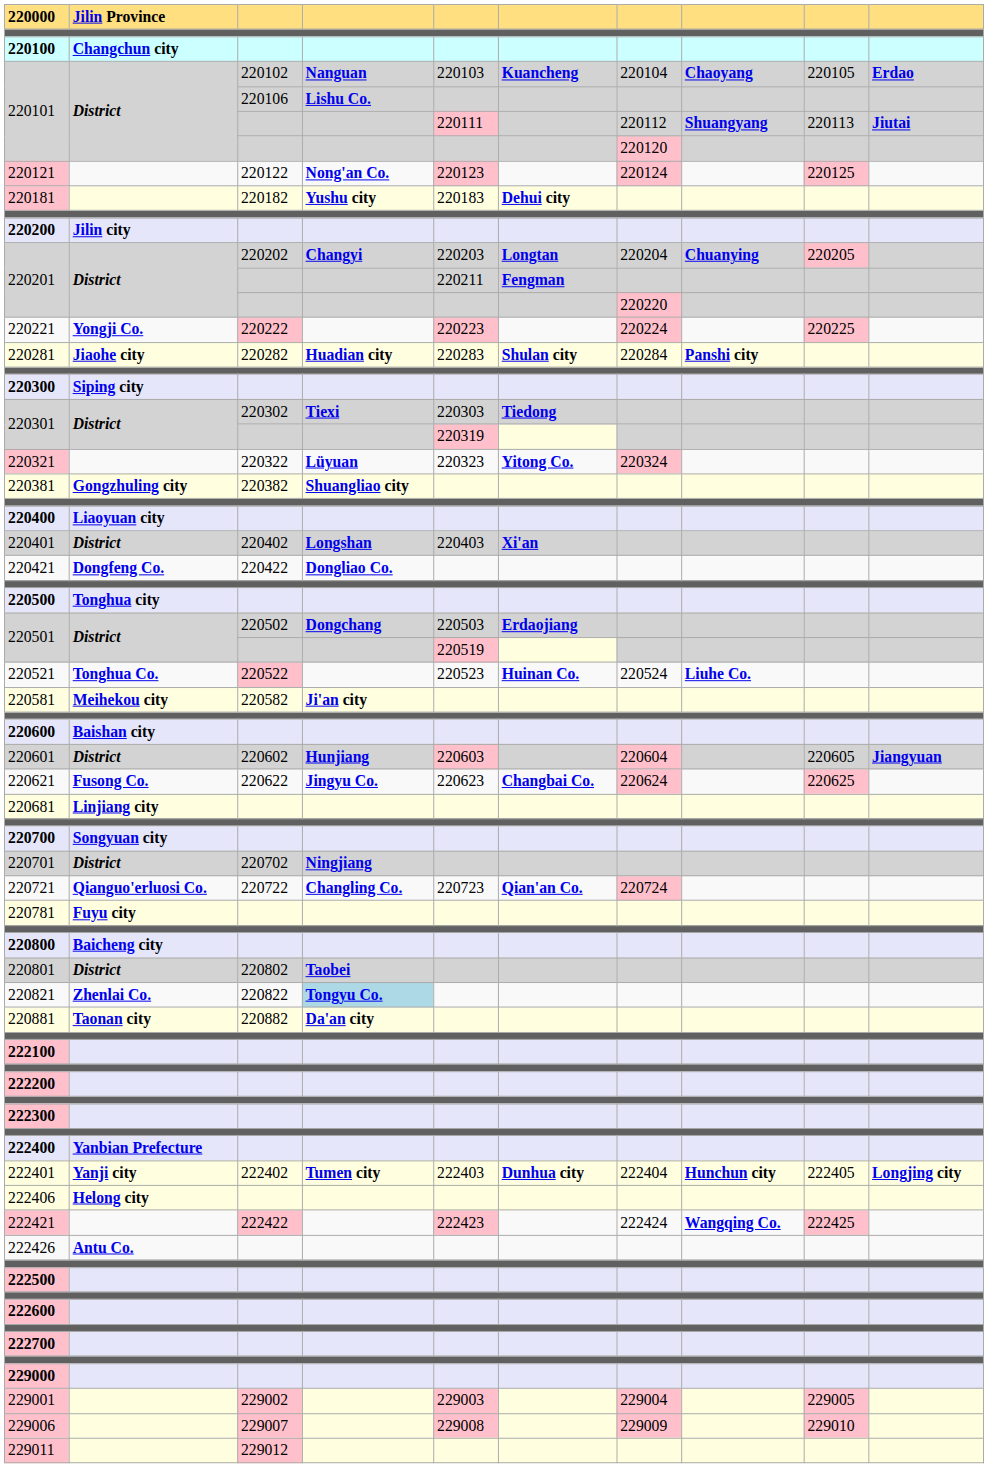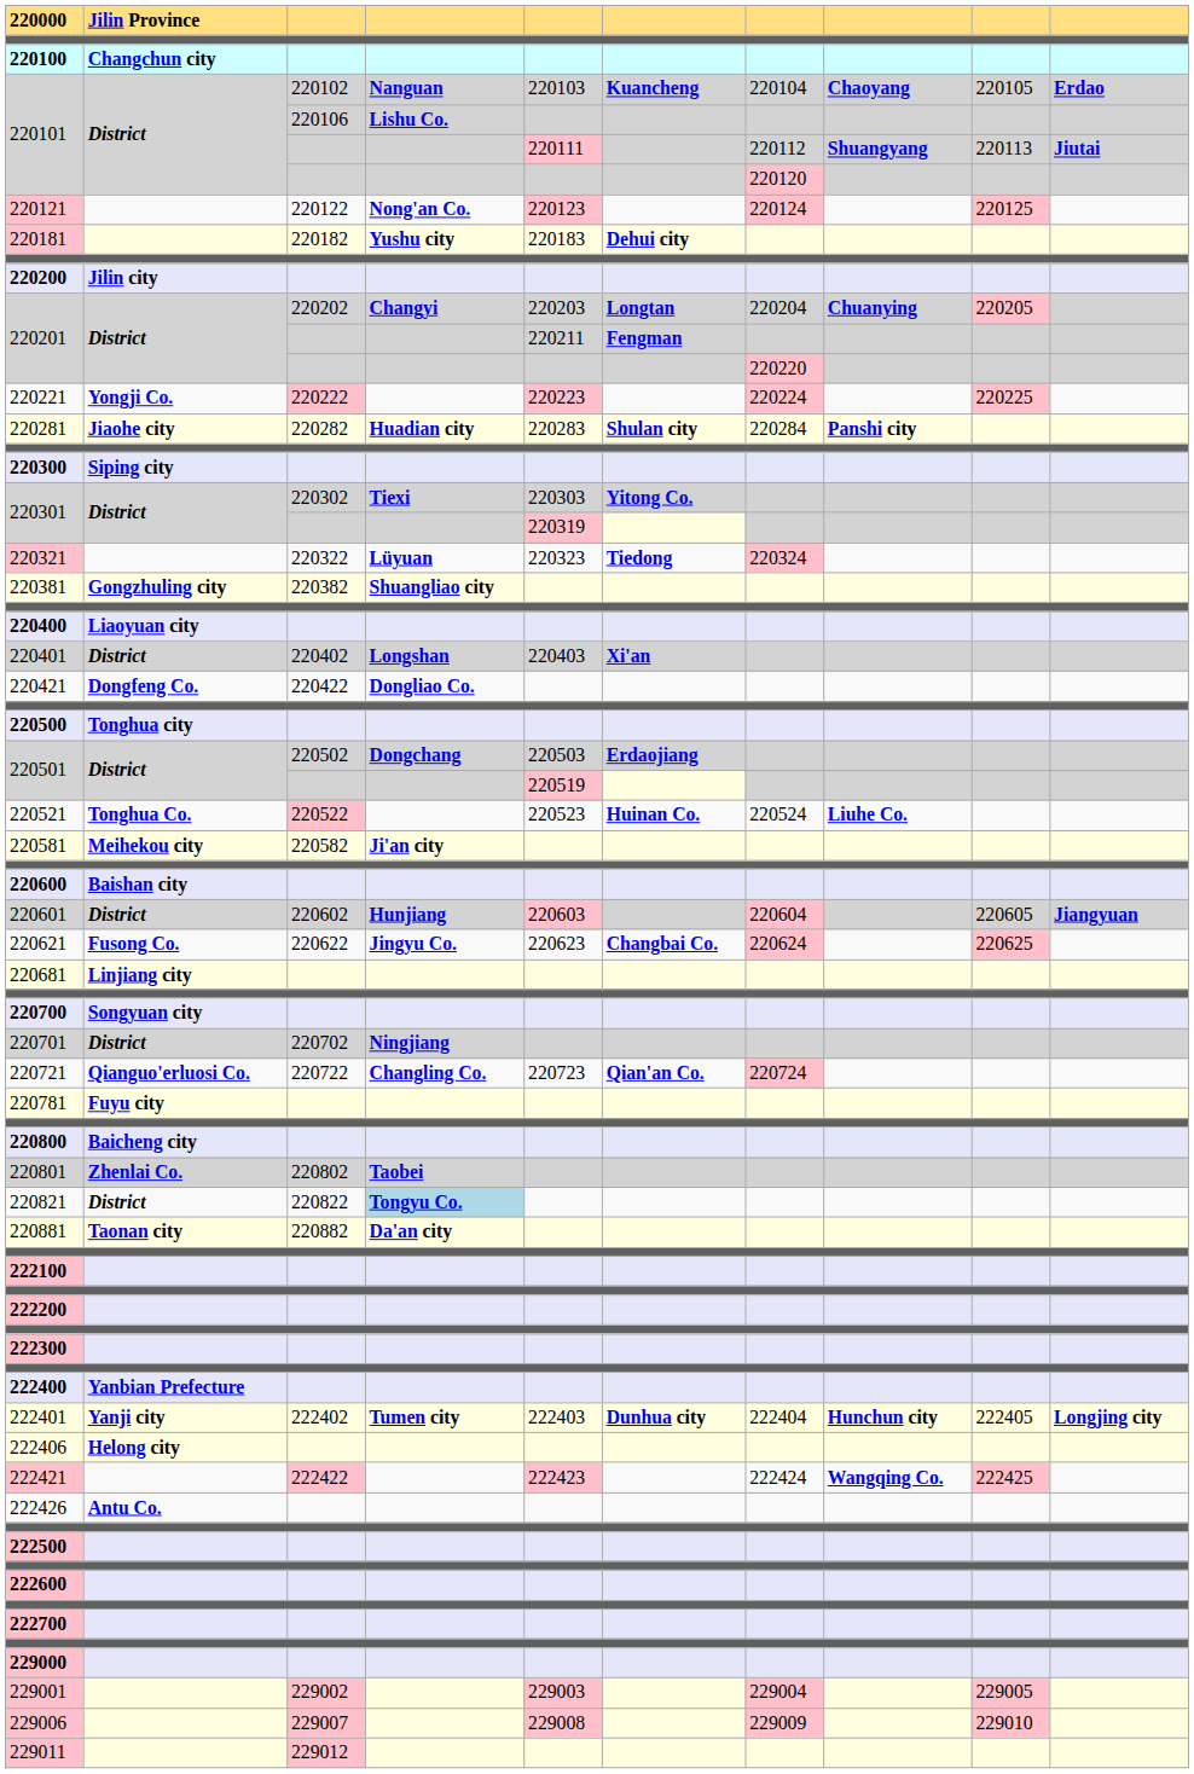 <table class="wikitable" align="center" width="1000">
 <tr ---- style="background:#FFDF80">
 <td><strong>220000</strong></td>
 <td><strong><a href='#'>Jilin</a> Province</strong><br></td>
 <td></td>
 <td></td>
 <td></td>
 <td></td>
 <td></td>
 <td></td>
 <td></td>
 <td></td>
 </tr>
 <tr style="background:#606060; height:2pt">
 <td colspan="10"></td>
 </tr>
 <tr ---- style="background:#CCFFFF">
 <td><strong>220100</strong></td>
 <td><strong><a href='#'>Changchun</a> city</strong><br></td>
 <td></td>
 <td></td>
 <td></td>
 <td></td>
 <td></td>
 <td></td>
 <td></td>
 <td></td>
 </tr>
 <tr ---- style="background:#D3D3D3">
 <td rowspan="4">220101</td>
 <td rowspan="4"><strong><em>District</em></strong><br></td>
 <td>220102</td>
 <td><a href='#'><strong>Nanguan</strong></a><br></td>
 <td>220103</td>
 <td><a href='#'><strong>Kuancheng</strong></a><br></td>
 <td>220104</td>
 <td><a href='#'><strong>Chaoyang</strong></a><br></td>
 <td>220105</td>
 <td><a href='#'><strong>Erdao</strong></a><br></td>
 </tr>
 <tr ---- style="background:#D3D3D3">
 <td>220106</td>
 <td><a href='#'><strong>Lishu Co.</strong></a><br></td>
 <td></td>
 <td></td>
 <td></td>
 <td></td>
 <td></td>
 <td></td>
 </tr>
 <tr ---- style="background:#D3D3D3">
 <td></td>
 <td></td>
 <td bgcolor="#FFC0CB">220111</td>
 <td><br></td>
 <td>220112</td>
 <td><a href='#'><strong>Shuangyang</strong></a><br></td>
 <td>220113</td>
 <td><a href='#'><strong>Jiutai</strong></a><br></td>
 </tr>
 <tr ---- style="background:#D3D3D3">
 <td></td>
 <td></td>
 <td></td>
 <td></td>
 <td bgcolor="#FFC0CB">220120</td>
 <td><br></td>
 <td></td>
 <td></td>
 </tr>
 <tr>
 <td bgcolor="#FFC0CB">220121</td>
 <td><br></td>
 <td>220122</td>
 <td><a href='#'><strong>Nong'an Co.</strong></a><br></td>
 <td bgcolor="#FFC0CB">220123</td>
 <td><br></td>
 <td bgcolor="#FFC0CB">220124</td>
 <td><br></td>
 <td bgcolor="#FFC0CB">220125</td>
 <td><br></td>
 </tr>
 <tr ---- style="background:lightyellow">
 <td bgcolor="#FFC0CB">220181</td>
 <td><br></td>
 <td>220182</td>
 <td><strong><a href='#'>Yushu</a> city</strong><br></td>
 <td>220183</td>
 <td><strong><a href='#'>Dehui</a> city</strong><br></td>
 <td></td>
 <td></td>
 <td></td>
 <td></td>
 </tr>
 <tr style="background:#606060; height:2pt">
 <td colspan="10"></td>
 </tr>
 <tr ---- style="background:#E6E6FA">
 <td><strong>220200</strong></td>
 <td><strong><a href='#'>Jilin</a> city</strong><br></td>
 <td></td>
 <td></td>
 <td></td>
 <td></td>
 <td></td>
 <td></td>
 <td></td>
 <td></td>
 </tr>
 <tr ---- style="background:#D3D3D3">
 <td rowspan="3">220201</td>
 <td rowspan="3"><strong><em>District</em></strong><br></td>
 <td>220202</td>
 <td><a href='#'><strong>Changyi</strong></a><br></td>
 <td>220203</td>
 <td><a href='#'><strong>Longtan</strong></a><br></td>
 <td>220204</td>
 <td><a href='#'><strong>Chuanying</strong></a><br></td>
 <td bgcolor="#FFC0CB">220205</td>
 <td><br></td>
 </tr>
 <tr ---- style="background:#D3D3D3">
 <td></td>
 <td></td>
 <td>220211</td>
 <td><a href='#'><strong>Fengman</strong></a><br></td>
 <td></td>
 <td></td>
 <td></td>
 <td></td>
 </tr>
 <tr ---- style="background:#D3D3D3">
 <td></td>
 <td></td>
 <td></td>
 <td></td>
 <td bgcolor="#FFC0CB">220220</td>
 <td><br></td>
 <td></td>
 <td></td>
 </tr>
 <tr>
 <td>220221</td>
 <td><a href='#'><strong>Yongji Co.</strong></a><br></td>
 <td bgcolor="#FFC0CB">220222</td>
 <td><br></td>
 <td bgcolor="#FFC0CB">220223</td>
 <td><br></td>
 <td bgcolor="#FFC0CB">220224</td>
 <td><br></td>
 <td bgcolor="#FFC0CB">220225</td>
 <td><br></td>
 </tr>
 <tr ---- style="background:lightyellow">
 <td>220281</td>
 <td><strong><a href='#'>Jiaohe</a> city</strong><br></td>
 <td>220282</td>
 <td><strong><a href='#'>Huadian</a> city</strong><br></td>
 <td>220283</td>
 <td><strong><a href='#'>Shulan</a> city</strong><br></td>
 <td>220284</td>
 <td><strong><a href='#'>Panshi</a> city</strong><br></td>
 <td></td>
 <td></td>
 </tr>
 <tr style="background:#606060; height:2pt">
 <td colspan="10"></td>
 </tr>
 <tr ---- style="background:#E6E6FA">
 <td><strong>220300</strong></td>
 <td><strong><a href='#'>Siping</a> city</strong><br></td>
 <td></td>
 <td></td>
 <td></td>
 <td></td>
 <td></td>
 <td></td>
 <td></td>
 <td></td>
 </tr>
 <tr ---- style="background:#D3D3D3">
 <td rowspan="2">220301</td>
 <td rowspan="2"><strong><em>District</em></strong><br></td>
 <td>220302</td>
 <td><a href='#'><strong>Tiexi</strong></a><br></td>
 <td>220303</td>
-<td><a href='#'><strong>Tiedong</strong></a><br></td>
+<td><a href='#'><strong>Yitong Co.</strong></a><br></td>
 <td></td>
 <td></td>
 <td></td>
 <td></td>
 </tr>
 <tr ---- style="background:#D3D3D3">
 <td></td>
 <td></td>
 <td bgcolor="#FFC0CB">220319</td>
 <td bgcolor="lightyellow"><br></td>
 <td></td>
 <td></td>
 <td></td>
 <td></td>
 </tr>
 <tr>
 <td bgcolor="#FFC0CB">220321</td>
 <td><br></td>
 <td>220322</td>
 <td><a href='#'><strong>Lüyuan</strong></a><br></td>
 <td>220323</td>
-<td><a href='#'><strong>Yitong Co.</strong></a><br></td>
+<td><a href='#'><strong>Tiedong</strong></a><br></td>
 <td bgcolor="#FFC0CB">220324</td>
 <td><br></td>
 <td></td>
 <td></td>
 </tr>
 <tr ---- style="background:lightyellow">
 <td>220381</td>
 <td><strong><a href='#'>Gongzhuling</a> city</strong><br></td>
 <td>220382</td>
 <td><strong><a href='#'>Shuangliao</a> city</strong><br></td>
 <td></td>
 <td></td>
 <td></td>
 <td></td>
 <td></td>
 <td></td>
 </tr>
 <tr style="background:#606060; height:2pt">
 <td colspan="10"></td>
 </tr>
 <tr ---- style="background:#E6E6FA">
 <td><strong>220400</strong></td>
 <td><strong><a href='#'>Liaoyuan</a> city</strong><br></td>
 <td></td>
 <td></td>
 <td></td>
 <td></td>
 <td></td>
 <td></td>
 <td></td>
 <td></td>
 </tr>
 <tr ---- style="background:#D3D3D3">
 <td>220401</td>
 <td><strong><em>District</em></strong><br></td>
 <td>220402</td>
 <td><a href='#'><strong>Longshan</strong></a><br></td>
 <td>220403</td>
 <td><a href='#'><strong>Xi'an</strong></a><br></td>
 <td></td>
 <td></td>
 <td></td>
 <td></td>
 </tr>
 <tr>
 <td>220421</td>
 <td><a href='#'><strong>Dongfeng Co.</strong></a><br></td>
 <td>220422</td>
 <td><a href='#'><strong>Dongliao Co.</strong></a><br></td>
 <td></td>
 <td></td>
 <td></td>
 <td></td>
 <td></td>
 <td></td>
 </tr>
 <tr style="background:#606060; height:2pt">
 <td colspan="10"></td>
 </tr>
 <tr ---- style="background:#E6E6FA">
 <td><strong>220500</strong></td>
 <td><strong><a href='#'>Tonghua</a> city</strong><br></td>
 <td></td>
 <td></td>
 <td></td>
 <td></td>
 <td></td>
 <td></td>
 <td></td>
 <td></td>
 </tr>
 <tr ---- style="background:#D3D3D3">
 <td rowspan="2">220501</td>
 <td rowspan="2"><strong><em>District</em></strong><br></td>
 <td>220502</td>
 <td><a href='#'><strong>Dongchang</strong></a><br></td>
 <td>220503</td>
 <td><a href='#'><strong>Erdaojiang</strong></a><br></td>
 <td></td>
 <td></td>
 <td></td>
 <td></td>
 </tr>
 <tr ---- style="background:#D3D3D3">
 <td></td>
 <td></td>
 <td bgcolor="#FFC0CB">220519</td>
 <td bgcolor="lightyellow"><br></td>
 <td></td>
 <td></td>
 <td></td>
 <td></td>
 </tr>
 <tr>
 <td>220521</td>
 <td><a href='#'><strong>Tonghua Co.</strong></a><br></td>
 <td bgcolor="#FFC0CB">220522</td>
 <td><br></td>
 <td>220523</td>
 <td><a href='#'><strong>Huinan Co.</strong></a><br></td>
 <td>220524</td>
 <td><a href='#'><strong>Liuhe Co.</strong></a><br></td>
 <td></td>
 <td></td>
 </tr>
 <tr ---- style="background:lightyellow">
 <td>220581</td>
 <td><strong><a href='#'>Meihekou</a> city</strong><br></td>
 <td>220582</td>
 <td><strong><a href='#'>Ji'an</a> city</strong><br></td>
 <td></td>
 <td></td>
 <td></td>
 <td></td>
 <td></td>
 <td></td>
 </tr>
 <tr style="background:#606060; height:2pt">
 <td colspan="10"></td>
 </tr>
 <tr ---- style="background:#E6E6FA">
 <td><strong>220600</strong></td>
 <td><strong><a href='#'>Baishan</a> city</strong><br></td>
 <td></td>
 <td></td>
 <td></td>
 <td></td>
 <td></td>
 <td></td>
 <td></td>
 <td></td>
 </tr>
 <tr ---- style="background:#D3D3D3">
 <td>220601</td>
 <td><strong><em>District</em></strong><br></td>
 <td>220602</td>
 <td><a href='#'><strong>Hunjiang</strong></a><br></td>
 <td bgcolor="#FFC0CB">220603</td>
 <td><br></td>
 <td bgcolor="#FFC0CB">220604</td>
 <td><br></td>
 <td>220605</td>
 <td><a href='#'><strong>Jiangyuan</strong></a><br></td>
 </tr>
 <tr>
 <td>220621</td>
 <td><a href='#'><strong>Fusong Co.</strong></a><br></td>
 <td>220622</td>
 <td><a href='#'><strong>Jingyu Co.</strong></a><br></td>
 <td>220623</td>
 <td><a href='#'><strong>Changbai Co.</strong></a><br></td>
 <td bgcolor="#FFC0CB">220624</td>
 <td><br></td>
 <td bgcolor="#FFC0CB">220625</td>
 <td><br></td>
 </tr>
 <tr ---- style="background:lightyellow">
 <td>220681</td>
 <td><strong><a href='#'>Linjiang</a> city</strong><br></td>
 <td></td>
 <td></td>
 <td></td>
 <td></td>
 <td></td>
 <td></td>
 <td></td>
 <td></td>
 </tr>
 <tr style="background:#606060; height:2pt">
 <td colspan="10"></td>
 </tr>
 <tr ---- style="background:#E6E6FA">
 <td><strong>220700</strong></td>
 <td><strong><a href='#'>Songyuan</a> city</strong><br></td>
 <td></td>
 <td></td>
 <td></td>
 <td></td>
 <td></td>
 <td></td>
 <td></td>
 <td></td>
 </tr>
 <tr ---- style="background:#D3D3D3">
 <td>220701</td>
 <td><strong><em>District</em></strong><br></td>
 <td>220702</td>
 <td><a href='#'><strong>Ningjiang</strong></a><br></td>
 <td></td>
 <td></td>
 <td></td>
 <td></td>
 <td></td>
 <td></td>
 </tr>
 <tr>
 <td>220721</td>
 <td><a href='#'><strong>Qianguo'erluosi Co.</strong></a><br></td>
 <td>220722</td>
 <td><a href='#'><strong>Changling Co.</strong></a><br></td>
 <td>220723</td>
 <td><a href='#'><strong>Qian'an Co.</strong></a><br></td>
 <td bgcolor="#FFC0CB">220724</td>
 <td><br></td>
 <td></td>
 <td></td>
 </tr>
 <tr ---- style="background:lightyellow">
 <td>220781</td>
 <td><strong><a href='#'>Fuyu</a> city</strong><br></td>
 <td></td>
 <td></td>
 <td></td>
 <td></td>
 <td></td>
 <td></td>
 <td></td>
 <td></td>
 </tr>
 <tr style="background:#606060; height:2pt">
 <td colspan="10"></td>
 </tr>
 <tr ---- style="background:#E6E6FA">
 <td><strong>220800</strong></td>
 <td><strong><a href='#'>Baicheng</a> city</strong><br></td>
 <td></td>
 <td></td>
 <td></td>
 <td></td>
 <td></td>
 <td></td>
 <td></td>
 <td></td>
 </tr>
 <tr ---- style="background:#D3D3D3">
 <td>220801</td>
-<td><strong><em>District</em></strong><br></td>
+<td><a href='#'><strong>Zhenlai Co.</strong></a><br></td>
 <td>220802</td>
 <td><a href='#'><strong>Taobei</strong></a><br></td>
 <td></td>
 <td></td>
 <td></td>
 <td></td>
 <td></td>
 <td></td>
 </tr>
 <tr>
 <td>220821</td>
-<td><a href='#'><strong>Zhenlai Co.</strong></a><br></td>
+<td><strong><em>District</em></strong><br></td>
 <td>220822</td>
 <td style="background: lightblue;"><a href='#'><strong>Tongyu Co.</strong></a><br></td>
 <td></td>
 <td></td>
 <td></td>
 <td></td>
 <td></td>
 <td></td>
 </tr>
 <tr ---- style="background:lightyellow">
 <td>220881</td>
 <td><strong><a href='#'>Taonan</a> city</strong><br></td>
 <td>220882</td>
 <td><strong><a href='#'>Da'an</a> city</strong><br></td>
 <td></td>
 <td></td>
 <td></td>
 <td></td>
 <td></td>
 <td></td>
 </tr>
 <tr style="background:#606060; height:2pt">
 <td colspan="10"></td>
 </tr>
 <tr ---- style="background:#E6E6FA">
 <td bgcolor="#FFC0CB"><strong>222100</strong></td>
 <td><br></td>
 <td></td>
 <td></td>
 <td></td>
 <td></td>
 <td></td>
 <td></td>
 <td></td>
 <td></td>
 </tr>
 <tr style="background:#606060; height:2pt">
 <td colspan="10"></td>
 </tr>
 <tr ---- style="background:#E6E6FA">
 <td bgcolor="#FFC0CB"><strong>222200</strong></td>
 <td><br></td>
 <td></td>
 <td></td>
 <td></td>
 <td></td>
 <td></td>
 <td></td>
 <td></td>
 <td></td>
 </tr>
 <tr style="background:#606060; height:2pt">
 <td colspan="10"></td>
 </tr>
 <tr ---- style="background:#E6E6FA">
 <td bgcolor="#FFC0CB"><strong>222300</strong></td>
 <td><br></td>
 <td></td>
 <td></td>
 <td></td>
 <td></td>
 <td></td>
 <td></td>
 <td></td>
 <td></td>
 </tr>
 <tr style="background:#606060; height:2pt">
 <td colspan="10"></td>
 </tr>
 <tr ---- style="background:#E6E6FA">
 <td><strong>222400</strong></td>
 <td><strong><a href='#'>Yanbian Prefecture</a></strong><br></td>
 <td></td>
 <td></td>
 <td></td>
 <td></td>
 <td></td>
 <td></td>
 <td></td>
 <td></td>
 </tr>
 <tr ---- style="background:lightyellow">
 <td>222401</td>
 <td><strong><a href='#'>Yanji</a> city</strong><br></td>
 <td>222402</td>
 <td><strong><a href='#'>Tumen</a> city</strong><br></td>
 <td>222403</td>
 <td><strong><a href='#'>Dunhua</a> city</strong><br></td>
 <td>222404</td>
 <td><strong><a href='#'>Hunchun</a> city</strong><br></td>
 <td>222405</td>
 <td><strong><a href='#'>Longjing</a> city</strong><br></td>
 </tr>
 <tr ---- style="background:lightyellow">
 <td>222406</td>
 <td><strong><a href='#'>Helong</a> city</strong><br></td>
 <td></td>
 <td></td>
 <td></td>
 <td></td>
 <td></td>
 <td></td>
 <td></td>
 <td></td>
 </tr>
 <tr>
 <td bgcolor="#FFC0CB">222421</td>
 <td><br></td>
 <td bgcolor="#FFC0CB">222422</td>
 <td><br></td>
 <td bgcolor="#FFC0CB">222423</td>
 <td><br></td>
 <td>222424</td>
 <td><a href='#'><strong>Wangqing Co.</strong></a><br></td>
 <td bgcolor="#FFC0CB">222425</td>
 <td><br></td>
 </tr>
 <tr>
 <td>222426</td>
 <td><a href='#'><strong>Antu Co.</strong></a><br></td>
 <td></td>
 <td></td>
 <td></td>
 <td></td>
 <td></td>
 <td></td>
 <td></td>
 <td></td>
 </tr>
 <tr style="background:#606060; height:2pt">
 <td colspan="10"></td>
 </tr>
 <tr ---- style="background:#E6E6FA">
 <td bgcolor="#FFC0CB"><strong>222500</strong></td>
 <td><br></td>
 <td></td>
 <td></td>
 <td></td>
 <td></td>
 <td></td>
 <td></td>
 <td></td>
 <td></td>
 </tr>
 <tr style="background:#606060; height:2pt">
 <td colspan="10"></td>
 </tr>
 <tr ---- style="background:#E6E6FA">
 <td bgcolor="#FFC0CB"><strong>222600</strong></td>
 <td><br></td>
 <td></td>
 <td></td>
 <td></td>
 <td></td>
 <td></td>
 <td></td>
 <td></td>
 <td></td>
 </tr>
 <tr style="background:#606060; height:2pt">
 <td colspan="10"></td>
 </tr>
 <tr ---- style="background:#E6E6FA">
 <td bgcolor="#FFC0CB"><strong>222700</strong></td>
 <td><br></td>
 <td></td>
 <td></td>
 <td></td>
 <td></td>
 <td></td>
 <td></td>
 <td></td>
 <td></td>
 </tr>
 <tr style="background:#606060; height:2pt">
 <td colspan="10"></td>
 </tr>
 <tr ---- style="background:#E6E6FA">
 <td bgcolor="#FFC0CB"><strong>229000</strong></td>
 <td><br></td>
 <td></td>
 <td></td>
 <td></td>
 <td></td>
 <td></td>
 <td></td>
 <td></td>
 <td></td>
 </tr>
 <tr ---- style="background:lightyellow">
 <td bgcolor="#FFC0CB">229001</td>
 <td><br></td>
 <td bgcolor="#FFC0CB">229002</td>
 <td><br></td>
 <td bgcolor="#FFC0CB">229003</td>
 <td><br></td>
 <td bgcolor="#FFC0CB">229004</td>
 <td><br></td>
 <td bgcolor="#FFC0CB">229005</td>
 <td><br></td>
 </tr>
 <tr ---- style="background:lightyellow">
 <td bgcolor="#FFC0CB">229006</td>
 <td><br></td>
 <td bgcolor="#FFC0CB">229007</td>
 <td><br></td>
 <td bgcolor="#FFC0CB">229008</td>
 <td><br></td>
 <td bgcolor="#FFC0CB">229009</td>
 <td><br></td>
 <td bgcolor="#FFC0CB">229010</td>
 <td><br></td>
 </tr>
 <tr ---- style="background:lightyellow">
 <td bgcolor="#FFC0CB">229011</td>
 <td><br></td>
 <td bgcolor="#FFC0CB">229012</td>
 <td><br></td>
 <td></td>
 <td></td>
 <td></td>
 <td></td>
 <td></td>
 <td></td>
 </tr>
 </table>
